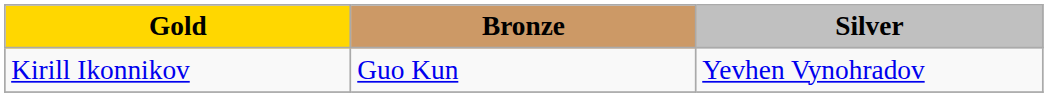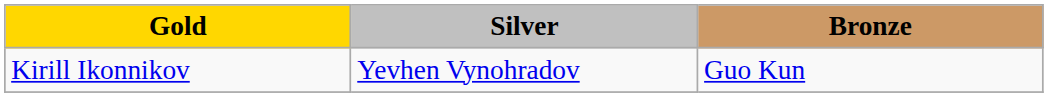 <table class="wikitable" style="text-align:left">
 <tr align="center">
 <td width=200 bgcolor=gold><strong>Gold</strong></td>
+<td width=200 bgcolor=silver><strong>Silver</strong></td>
 <td width=200 bgcolor=CC9966><strong>Bronze</strong></td>
-<td width=200 bgcolor=silver><strong>Silver</strong></td>
 </tr>
 <tr>
 <td><a href='#'>Kirill Ikonnikov</a><br><em></em></td>
+<td><a href='#'>Yevhen Vynohradov</a><br><em></em></td>
 <td><a href='#'>Guo Kun</a><br><em></em></td>
-<td><a href='#'>Yevhen Vynohradov</a><br><em></em></td>
 </tr>
 </table>
